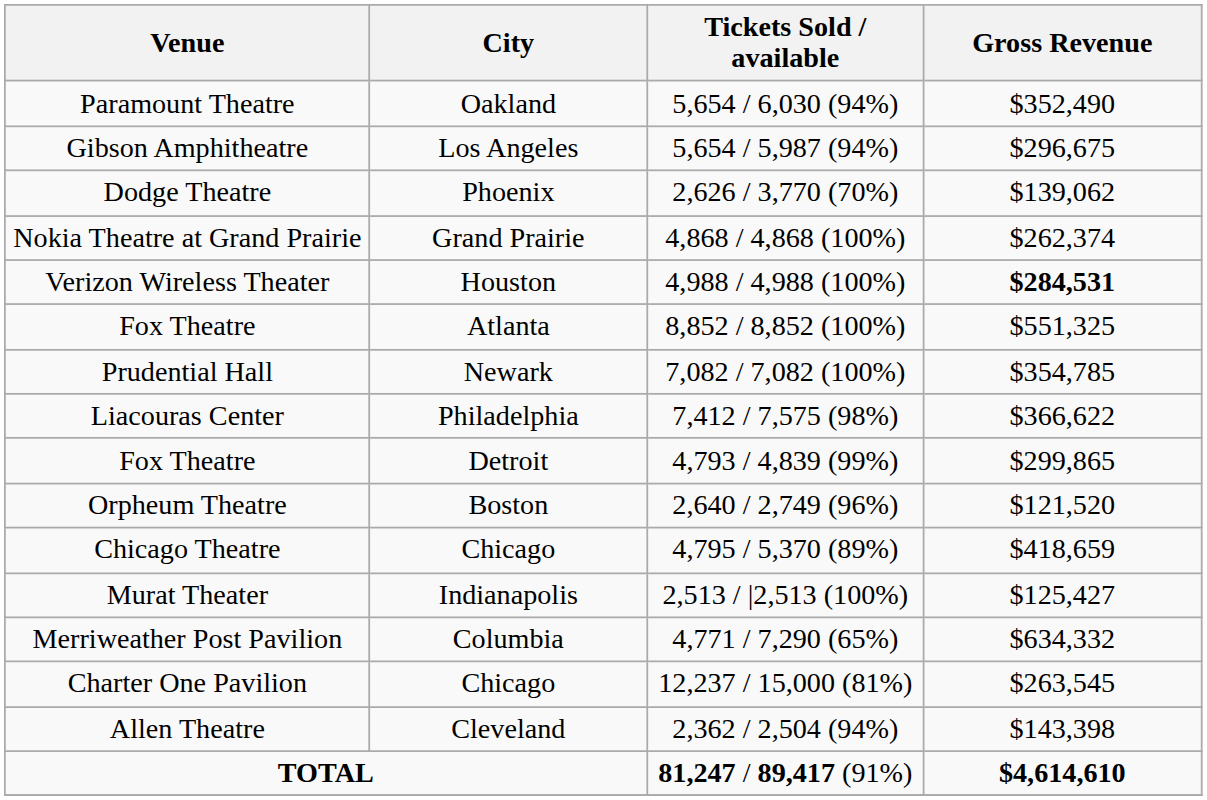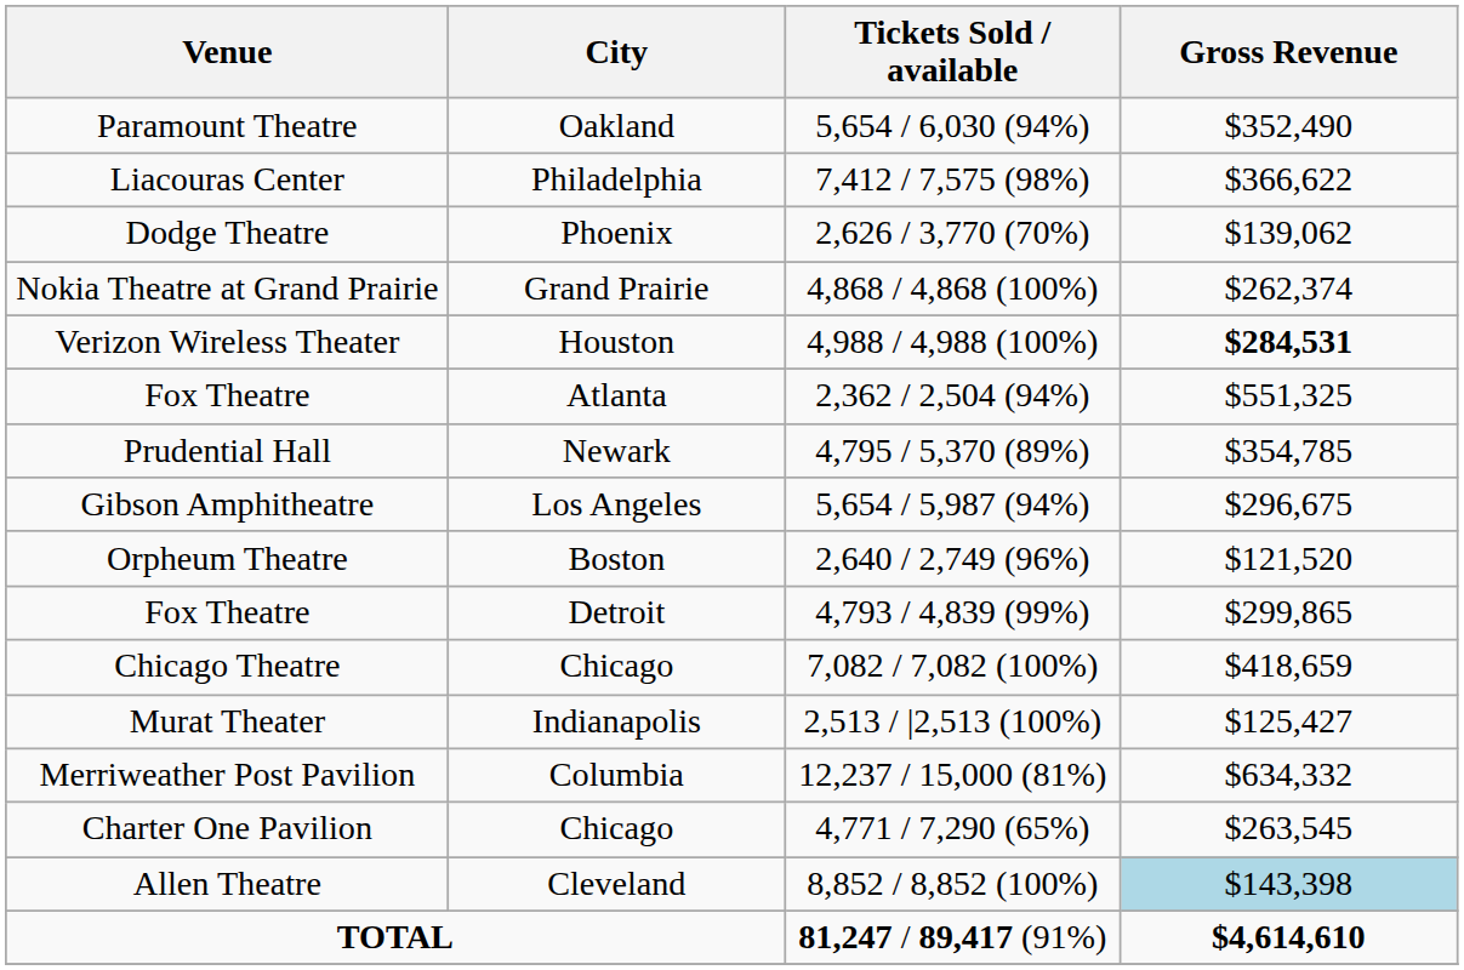 <table class="wikitable">
 <tr>
 <th width="200" rowspan="1">Venue</th>
 <th width="150" rowspan="1">City</th>
 <th width="150" rowspan="1">Tickets Sold / available</th>
 <th width="150" rowspan="1">Gross Revenue</th>
 </tr>
 <tr>
 <td align="center">Paramount Theatre</td>
 <td align="center">Oakland</td>
 <td align="center">5,654 / 6,030 (94%)</td>
 <td align="center">$352,490</td>
 </tr>
 <tr>
-<td align="center">Gibson Amphitheatre</td>
-<td align="center">Los Angeles</td>
-<td align="center">5,654 / 5,987 (94%)</td>
-<td align="center">$296,675</td>
+<td align="center">Liacouras Center</td>
+<td align="center">Philadelphia</td>
+<td align="center">7,412 / 7,575 (98%)</td>
+<td align="center">$366,622</td>
 </tr>
 <tr>
 <td align="center">Dodge Theatre</td>
 <td align="center">Phoenix</td>
 <td align="center">2,626 / 3,770 (70%)</td>
 <td align="center">$139,062</td>
 </tr>
 <tr>
 <td align="center">Nokia Theatre at Grand Prairie</td>
 <td align="center">Grand Prairie</td>
 <td align="center">4,868 / 4,868 (100%)</td>
 <td align="center">$262,374</td>
 </tr>
 <tr>
 <td align="center">Verizon Wireless Theater</td>
 <td align="center">Houston</td>
 <td align="center">4,988 / 4,988 (100%)</td>
 <td align="center"><strong>$284,531</strong></td>
 </tr>
 <tr>
 <td align="center">Fox Theatre</td>
 <td align="center">Atlanta</td>
-<td align="center">8,852 / 8,852 (100%)</td>
+<td align="center">2,362 / 2,504 (94%)</td>
 <td align="center">$551,325</td>
 </tr>
 <tr>
 <td align="center">Prudential Hall</td>
 <td align="center">Newark</td>
-<td align="center">7,082 / 7,082 (100%)</td>
+<td align="center">4,795 / 5,370 (89%)</td>
 <td align="center">$354,785</td>
 </tr>
 <tr>
-<td align="center">Liacouras Center</td>
-<td align="center">Philadelphia</td>
-<td align="center">7,412 / 7,575 (98%)</td>
-<td align="center">$366,622</td>
+<td align="center">Gibson Amphitheatre</td>
+<td align="center">Los Angeles</td>
+<td align="center">5,654 / 5,987 (94%)</td>
+<td align="center">$296,675</td>
+</tr>
+<tr>
+<td align="center">Orpheum Theatre</td>
+<td align="center">Boston</td>
+<td align="center">2,640 / 2,749 (96%)</td>
+<td align="center">$121,520</td>
 </tr>
 <tr>
 <td align="center">Fox Theatre</td>
 <td align="center">Detroit</td>
 <td align="center">4,793 / 4,839 (99%)</td>
 <td align="center">$299,865</td>
 </tr>
 <tr>
-<td align="center">Orpheum Theatre</td>
-<td align="center">Boston</td>
-<td align="center">2,640 / 2,749 (96%)</td>
-<td align="center">$121,520</td>
-</tr>
-<tr>
 <td align="center">Chicago Theatre</td>
 <td align="center">Chicago</td>
-<td align="center">4,795 / 5,370 (89%)</td>
+<td align="center">7,082 / 7,082 (100%)</td>
 <td align="center">$418,659</td>
 </tr>
 <tr>
 <td align="center">Murat Theater</td>
 <td align="center">Indianapolis</td>
 <td align="center">2,513 / |2,513 (100%)</td>
 <td align="center">$125,427</td>
 </tr>
 <tr>
 <td align="center">Merriweather Post Pavilion</td>
 <td align="center">Columbia</td>
-<td align="center">4,771 / 7,290 (65%)</td>
+<td align="center">12,237 / 15,000 (81%)</td>
 <td align="center">$634,332</td>
 </tr>
 <tr>
 <td align="center">Charter One Pavilion</td>
 <td align="center">Chicago</td>
-<td align="center">12,237 / 15,000 (81%)</td>
+<td align="center">4,771 / 7,290 (65%)</td>
 <td align="center">$263,545</td>
 </tr>
 <tr>
 <td align="center">Allen Theatre</td>
 <td align="center">Cleveland</td>
-<td align="center">2,362 / 2,504 (94%)</td>
-<td align="center">$143,398</td>
+<td align="center">8,852 / 8,852 (100%)</td>
+<td align="center" style="background: lightblue;">$143,398</td>
 </tr>
 <tr>
 <td align="center" colspan="2"><strong>TOTAL</strong></td>
 <td align="center"><strong>81,247</strong> / <strong>89,417</strong> (91%)</td>
 <td align="center"><strong>$4,614,610</strong></td>
 </tr>
 <tr>
 </tr>
 </table>
